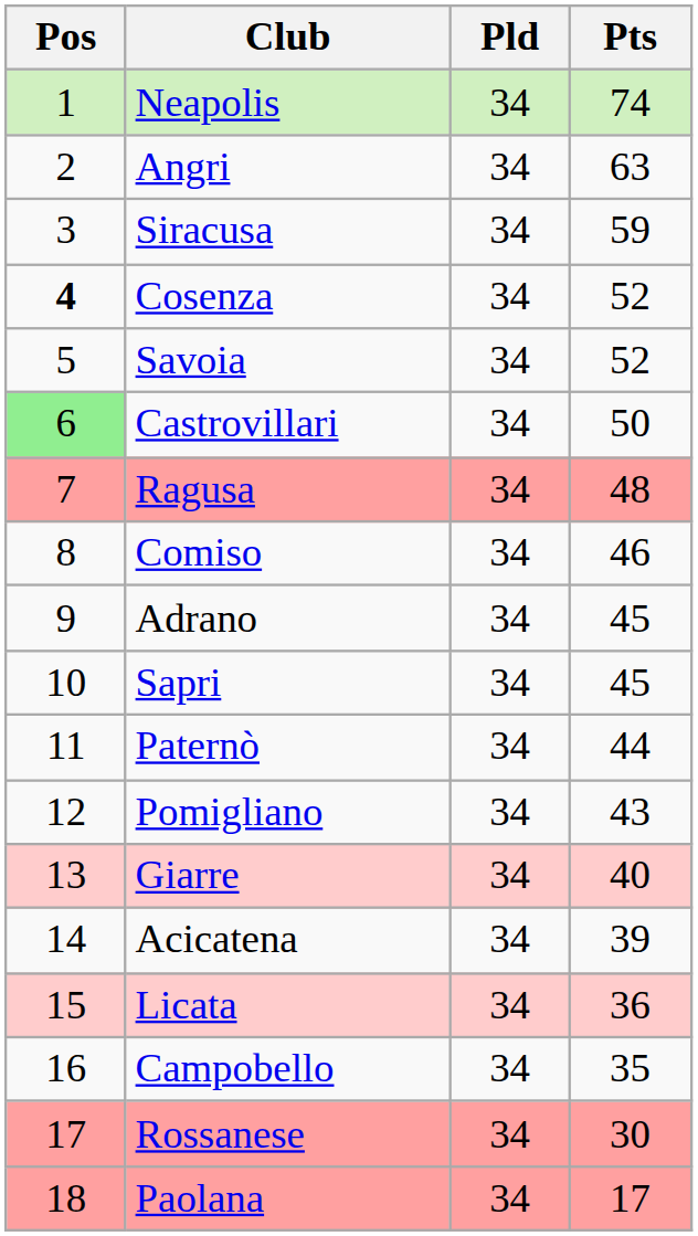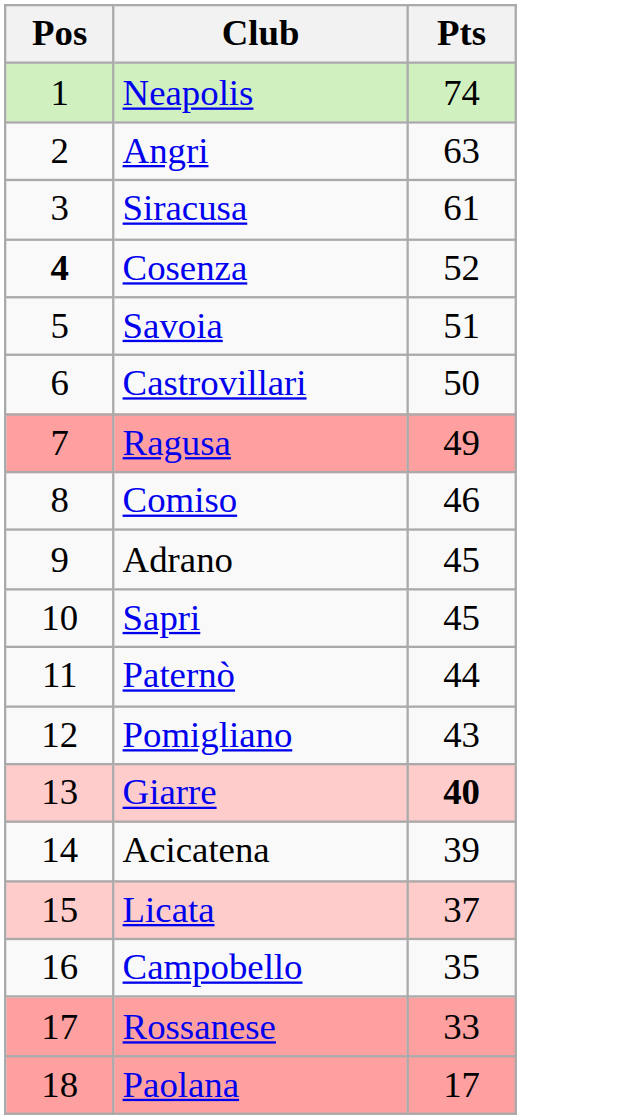 <table class="wikitable">
 <tr>
 <th width=40>Pos</th>
 <th width=120>Club</th>
-<th width=40>Pld</th>
 <th width=40>Pts</th>
 </tr>
 <tr style="background:#D0F0C0;">
 <td style="text-align: center">1</td>
 <td><a href='#'>Neapolis</a></td>
-<td style="text-align: center">34</td>
 <td style="text-align: center">74</td>
 </tr>
 <tr>
 <td style="text-align: center">2</td>
 <td><a href='#'>Angri</a></td>
-<td style="text-align: center">34</td>
 <td style="text-align: center">63</td>
 </tr>
 <tr>
 <td style="text-align: center">3</td>
 <td><a href='#'>Siracusa</a></td>
-<td style="text-align: center">34</td>
-<td style="text-align: center">59</td>
+<td style="text-align: center">61</td>
 </tr>
 <tr>
 <td style="text-align: center"><strong>4</strong></td>
 <td><a href='#'>Cosenza</a></td>
-<td style="text-align: center">34</td>
 <td style="text-align: center">52</td>
 </tr>
 <tr>
 <td style="text-align: center">5</td>
 <td><a href='#'>Savoia</a></td>
-<td style="text-align: center">34</td>
-<td style="text-align: center">52</td>
+<td style="text-align: center">51</td>
 </tr>
 <tr>
-<td style="background: lightgreen; text-align: center">6</td>
+<td style="text-align: center">6</td>
 <td><a href='#'>Castrovillari</a></td>
-<td style="text-align: center">34</td>
 <td style="text-align: center">50</td>
 </tr>
 <tr style="background:#FFA0A0;">
 <td style="text-align: center">7</td>
 <td><a href='#'>Ragusa</a></td>
-<td style="text-align: center">34</td>
-<td style="text-align: center">48</td>
+<td style="text-align: center">49</td>
 </tr>
 <tr>
 <td style="text-align: center">8</td>
 <td><a href='#'>Comiso</a></td>
-<td style="text-align: center">34</td>
 <td style="text-align: center">46</td>
 </tr>
 <tr>
 <td style="text-align: center">9</td>
 <td>Adrano</td>
-<td style="text-align: center">34</td>
 <td style="text-align: center">45</td>
 </tr>
 <tr>
 <td style="text-align: center">10</td>
 <td><a href='#'>Sapri</a></td>
-<td style="text-align: center">34</td>
 <td style="text-align: center">45</td>
 </tr>
 <tr>
 <td style="text-align: center">11</td>
 <td><a href='#'>Paternò</a></td>
-<td style="text-align: center">34</td>
 <td style="text-align: center">44</td>
 </tr>
 <tr>
 <td style="text-align: center">12</td>
 <td><a href='#'>Pomigliano</a></td>
-<td style="text-align: center">34</td>
 <td style="text-align: center">43</td>
 </tr>
 <tr style="background:#FFCCCC;">
 <td style="text-align: center">13</td>
 <td><a href='#'>Giarre</a></td>
-<td style="text-align: center">34</td>
-<td style="text-align: center">40</td>
+<td style="text-align: center"><strong>40</strong></td>
 </tr>
 <tr>
 <td style="text-align: center">14</td>
 <td>Acicatena</td>
-<td style="text-align: center">34</td>
 <td style="text-align: center">39</td>
 </tr>
 <tr style="background:#FFCCCC;">
 <td style="text-align: center">15</td>
 <td><a href='#'>Licata</a></td>
-<td style="text-align: center">34</td>
-<td style="text-align: center">36</td>
+<td style="text-align: center">37</td>
 </tr>
 <tr>
 <td style="text-align: center">16</td>
 <td><a href='#'>Campobello</a></td>
-<td style="text-align: center">34</td>
 <td style="text-align: center">35</td>
 </tr>
 <tr style="background:#FFA0A0;">
 <td style="text-align: center">17</td>
 <td><a href='#'>Rossanese</a></td>
-<td style="text-align: center">34</td>
-<td style="text-align: center">30</td>
+<td style="text-align: center">33</td>
 </tr>
 <tr style="background:#FFA0A0;">
 <td style="text-align: center">18</td>
 <td><a href='#'>Paolana</a></td>
-<td style="text-align: center">34</td>
 <td style="text-align: center">17</td>
 </tr>
 </table>
